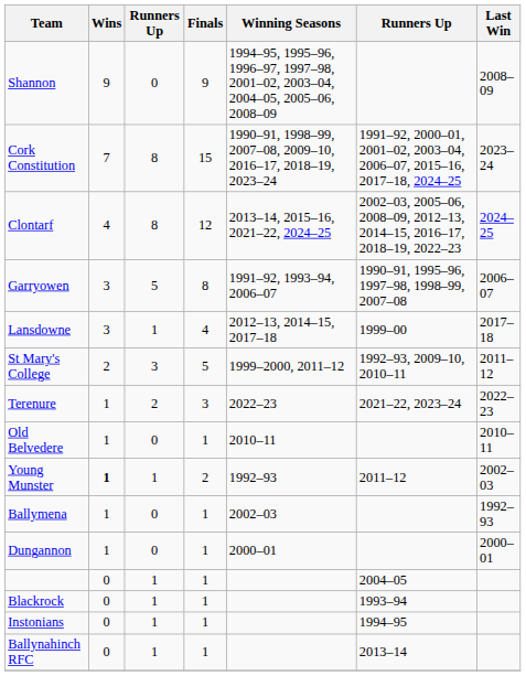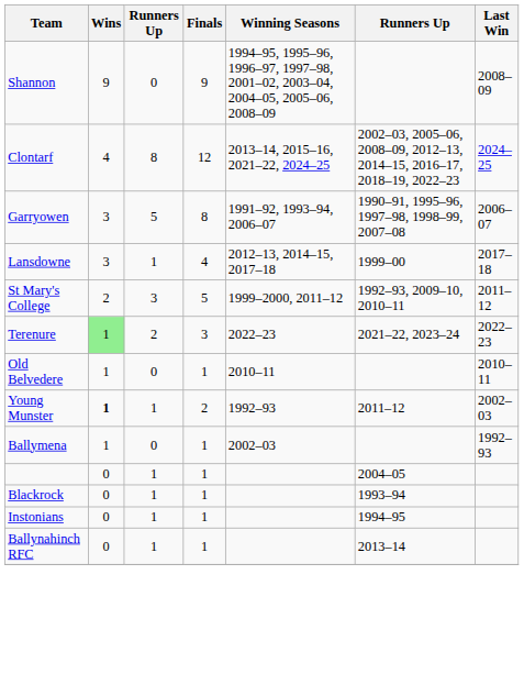 <table class="wikitable sortable">
 <tr>
 <th>Team</th>
 <th>Wins</th>
 <th>Runners Up</th>
 <th>Finals</th>
 <th>Winning Seasons</th>
 <th>Runners Up</th>
 <th>Last Win</th>
 </tr>
 <tr>
 <td><a href='#'>Shannon</a></td>
 <td align=center>9</td>
 <td align=center>0</td>
 <td align=center>9</td>
 <td>1994–95, 1995–96, 1996–97, 1997–98, 2001–02, 2003–04, 2004–05, 2005–06, 2008–09</td>
 <td></td>
 <td>2008–09</td>
-</tr>
-<tr>
-<td><a href='#'>Cork Constitution</a></td>
-<td align=center>7</td>
-<td align=center>8</td>
-<td align=center>15</td>
-<td>1990–91, 1998–99, 2007–08, 2009–10, 2016–17, 2018–19, 2023–24</td>
-<td>1991–92, 2000–01, 2001–02, 2003–04, 2006–07, 2015–16, 2017–18, <a href='#'>2024–25</a></td>
-<td>2023–24</td>
 </tr>
 <tr>
 <td><a href='#'>Clontarf</a></td>
 <td align=center>4</td>
 <td align=center>8</td>
 <td align=center>12</td>
 <td>2013–14, 2015–16, 2021–22, <a href='#'>2024–25</a></td>
 <td>2002–03, 2005–06, 2008–09, 2012–13, 2014–15, 2016–17, 2018–19, 2022–23</td>
 <td><a href='#'>2024–25</a></td>
 </tr>
 <tr>
 <td><a href='#'>Garryowen</a></td>
 <td align=center>3</td>
 <td align=center>5</td>
 <td align=center>8</td>
 <td>1991–92, 1993–94, 2006–07</td>
 <td>1990–91, 1995–96, 1997–98, 1998–99, 2007–08</td>
 <td>2006–07</td>
 </tr>
 <tr>
 <td><a href='#'>Lansdowne</a></td>
 <td align=center>3</td>
 <td align=center>1</td>
 <td align=center>4</td>
 <td>2012–13, 2014–15, 2017–18</td>
 <td>1999–00</td>
 <td>2017–18</td>
 </tr>
 <tr>
 <td><a href='#'>St Mary's College</a></td>
 <td align=center>2</td>
 <td align=center>3</td>
 <td align=center>5</td>
 <td>1999–2000, 2011–12</td>
 <td>1992–93, 2009–10, 2010–11</td>
 <td>2011–12</td>
 </tr>
 <tr>
 <td><a href='#'>Terenure</a></td>
-<td align=center>1</td>
+<td align=center style="background: lightgreen;">1</td>
 <td align=center>2</td>
 <td align=center>3</td>
 <td>2022–23</td>
 <td>2021–22, 2023–24</td>
 <td>2022–23</td>
 </tr>
 <tr>
 <td><a href='#'>Old Belvedere</a></td>
 <td align=center>1</td>
 <td align=center>0</td>
 <td align=center>1</td>
 <td>2010–11</td>
 <td></td>
 <td>2010–11</td>
 </tr>
 <tr>
 <td><a href='#'>Young Munster</a></td>
 <td align=center><strong>1</strong></td>
 <td align=center>1</td>
 <td align=center>2</td>
 <td>1992–93</td>
 <td>2011–12</td>
 <td>2002–03</td>
 </tr>
 <tr>
 <td><a href='#'>Ballymena</a></td>
 <td align=center>1</td>
 <td align=center>0</td>
 <td align=center>1</td>
 <td>2002–03</td>
 <td></td>
 <td>1992–93</td>
-</tr>
-<tr>
-<td><a href='#'>Dungannon</a></td>
-<td align=center>1</td>
-<td align=center>0</td>
-<td align=center>1</td>
-<td>2000–01</td>
-<td></td>
-<td>2000–01</td>
 </tr>
 <tr>
 <td></td>
 <td align=center>0</td>
 <td align=center>1</td>
 <td align=center>1</td>
 <td></td>
 <td>2004–05</td>
 </tr>
 <tr>
 <td><a href='#'>Blackrock</a></td>
 <td align=center>0</td>
 <td align=center>1</td>
 <td align=center>1</td>
 <td></td>
 <td>1993–94</td>
 <td></td>
 </tr>
 <tr>
 <td><a href='#'>Instonians</a></td>
 <td align=center>0</td>
 <td align=center>1</td>
 <td align=center>1</td>
 <td></td>
 <td>1994–95</td>
 </tr>
 <tr>
 <td><a href='#'>Ballynahinch RFC</a></td>
 <td align=center>0</td>
 <td align=center>1</td>
 <td align=center>1</td>
 <td></td>
 <td>2013–14</td>
 <td></td>
 </tr>
 <tr>
 </tr>
 </table>
